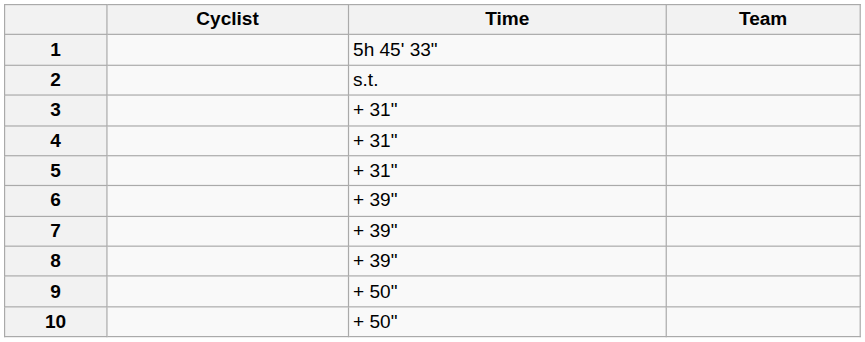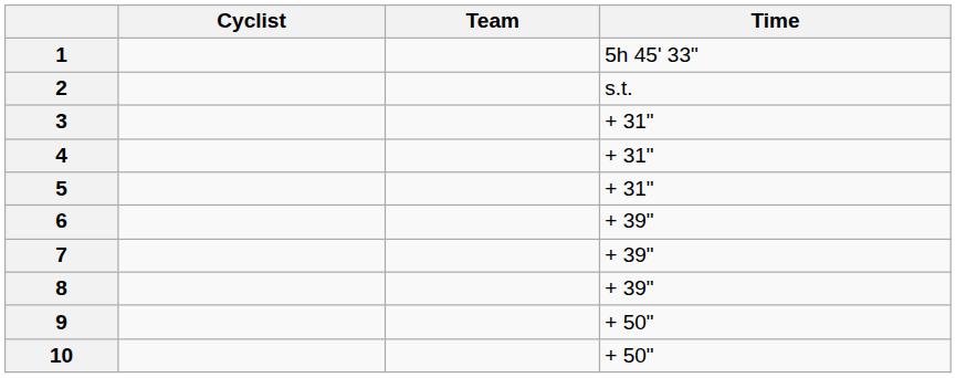 <table class="wikitable" style="width:45em;margin-bottom:0;">
 <tr>
 <th></th>
 <th>Cyclist</th>
+<th>Team</th>
 <th>Time</th>
-<th>Team</th>
 </tr>
 <tr>
 <th style="text-align:center">1</th>
 <td></td>
+<td></td>
 <td>5h 45' 33"</td>
-<td></td>
 </tr>
 <tr>
 <th style="text-align:center">2</th>
 <td></td>
+<td></td>
 <td>s.t.</td>
-<td></td>
 </tr>
 <tr>
 <th style="text-align:center">3</th>
 <td></td>
+<td></td>
 <td>+ 31"</td>
-<td></td>
 </tr>
 <tr>
 <th style="text-align:center">4</th>
 <td></td>
+<td></td>
 <td>+ 31"</td>
-<td></td>
 </tr>
 <tr>
 <th style="text-align:center">5</th>
 <td></td>
+<td></td>
 <td>+ 31"</td>
-<td></td>
 </tr>
 <tr>
 <th style="text-align:center">6</th>
 <td></td>
+<td></td>
 <td>+ 39"</td>
-<td></td>
 </tr>
 <tr>
 <th style="text-align:center">7</th>
 <td></td>
+<td></td>
 <td>+ 39"</td>
-<td></td>
 </tr>
 <tr>
 <th style="text-align:center">8</th>
 <td></td>
+<td></td>
 <td>+ 39"</td>
-<td></td>
 </tr>
 <tr>
 <th style="text-align:center">9</th>
 <td></td>
+<td></td>
 <td>+ 50"</td>
-<td></td>
 </tr>
 <tr>
 <th style="text-align:center">10</th>
 <td></td>
+<td></td>
 <td>+ 50"</td>
-<td></td>
 </tr>
 </table>
